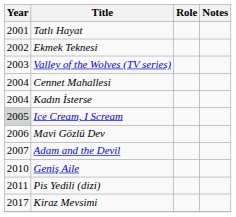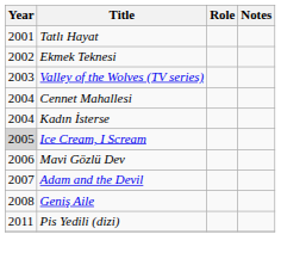 <table class="wikitable sortable">
 <tr>
 <th>Year</th>
 <th>Title</th>
 <th>Role</th>
 <th class="unsortable">Notes</th>
 </tr>
 <tr>
 <td>2001</td>
 <td><em>Tatlı Hayat</em></td>
 <td></td>
 <td></td>
 </tr>
 <tr>
 <td>2002</td>
 <td><em>Ekmek Teknesi</em></td>
 <td></td>
 <td></td>
 </tr>
 <tr>
 <td>2003</td>
 <td><em><a href='#'>Valley of the Wolves (TV series)</a></em></td>
 <td></td>
 <td></td>
 </tr>
 <tr>
 <td>2004</td>
 <td><em>Cennet Mahallesi</em></td>
 <td></td>
 <td></td>
 </tr>
 <tr>
 <td>2004</td>
 <td><em>Kadın İsterse</em></td>
 <td></td>
 <td></td>
 </tr>
 <tr>
 <td style="background: lightgrey;">2005</td>
 <td><em><a href='#'>Ice Cream, I Scream</a></em></td>
 <td></td>
 <td></td>
 </tr>
 <tr>
 <td>2006</td>
 <td><em>Mavi Gözlü Dev</em></td>
 <td></td>
 <td></td>
 </tr>
 <tr>
 <td>2007</td>
 <td><em><a href='#'>Adam and the Devil</a></em></td>
 <td></td>
 <td></td>
 </tr>
 <tr>
-<td>2010</td>
+<td>2008</td>
 <td><em><a href='#'>Geniş Aile</a></em></td>
 <td></td>
 <td></td>
 </tr>
 <tr>
 <td>2011</td>
 <td><em>Pis Yedili (dizi)</em></td>
 <td></td>
 <td></td>
 </tr>
 <tr>
-<td>2017</td>
-<td><em>Kiraz Mevsimi </em></td>
-<td></td>
-<td></td>
-</tr>
-<tr>
 </tr>
 </table>
